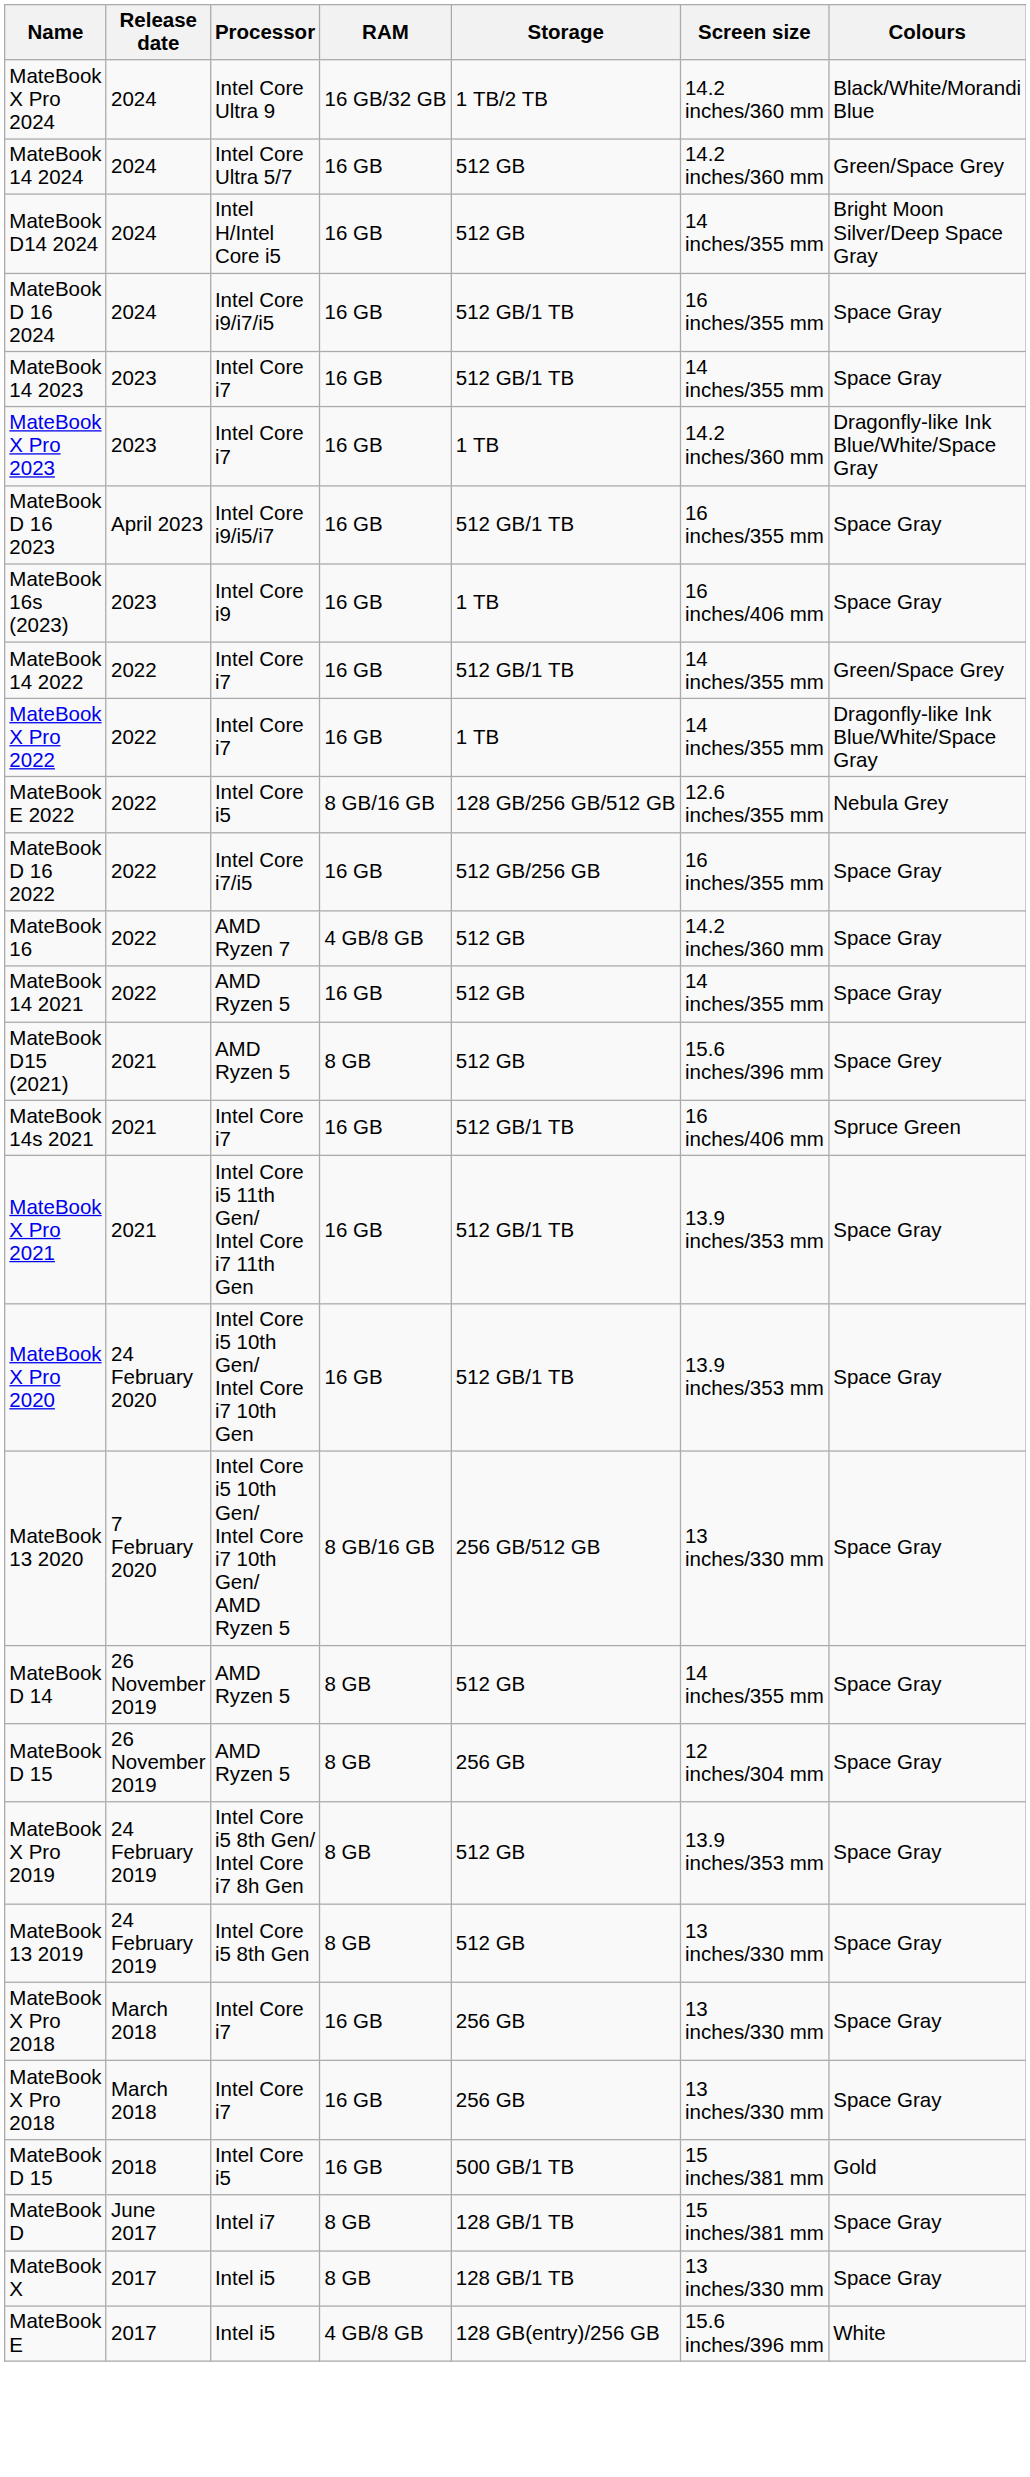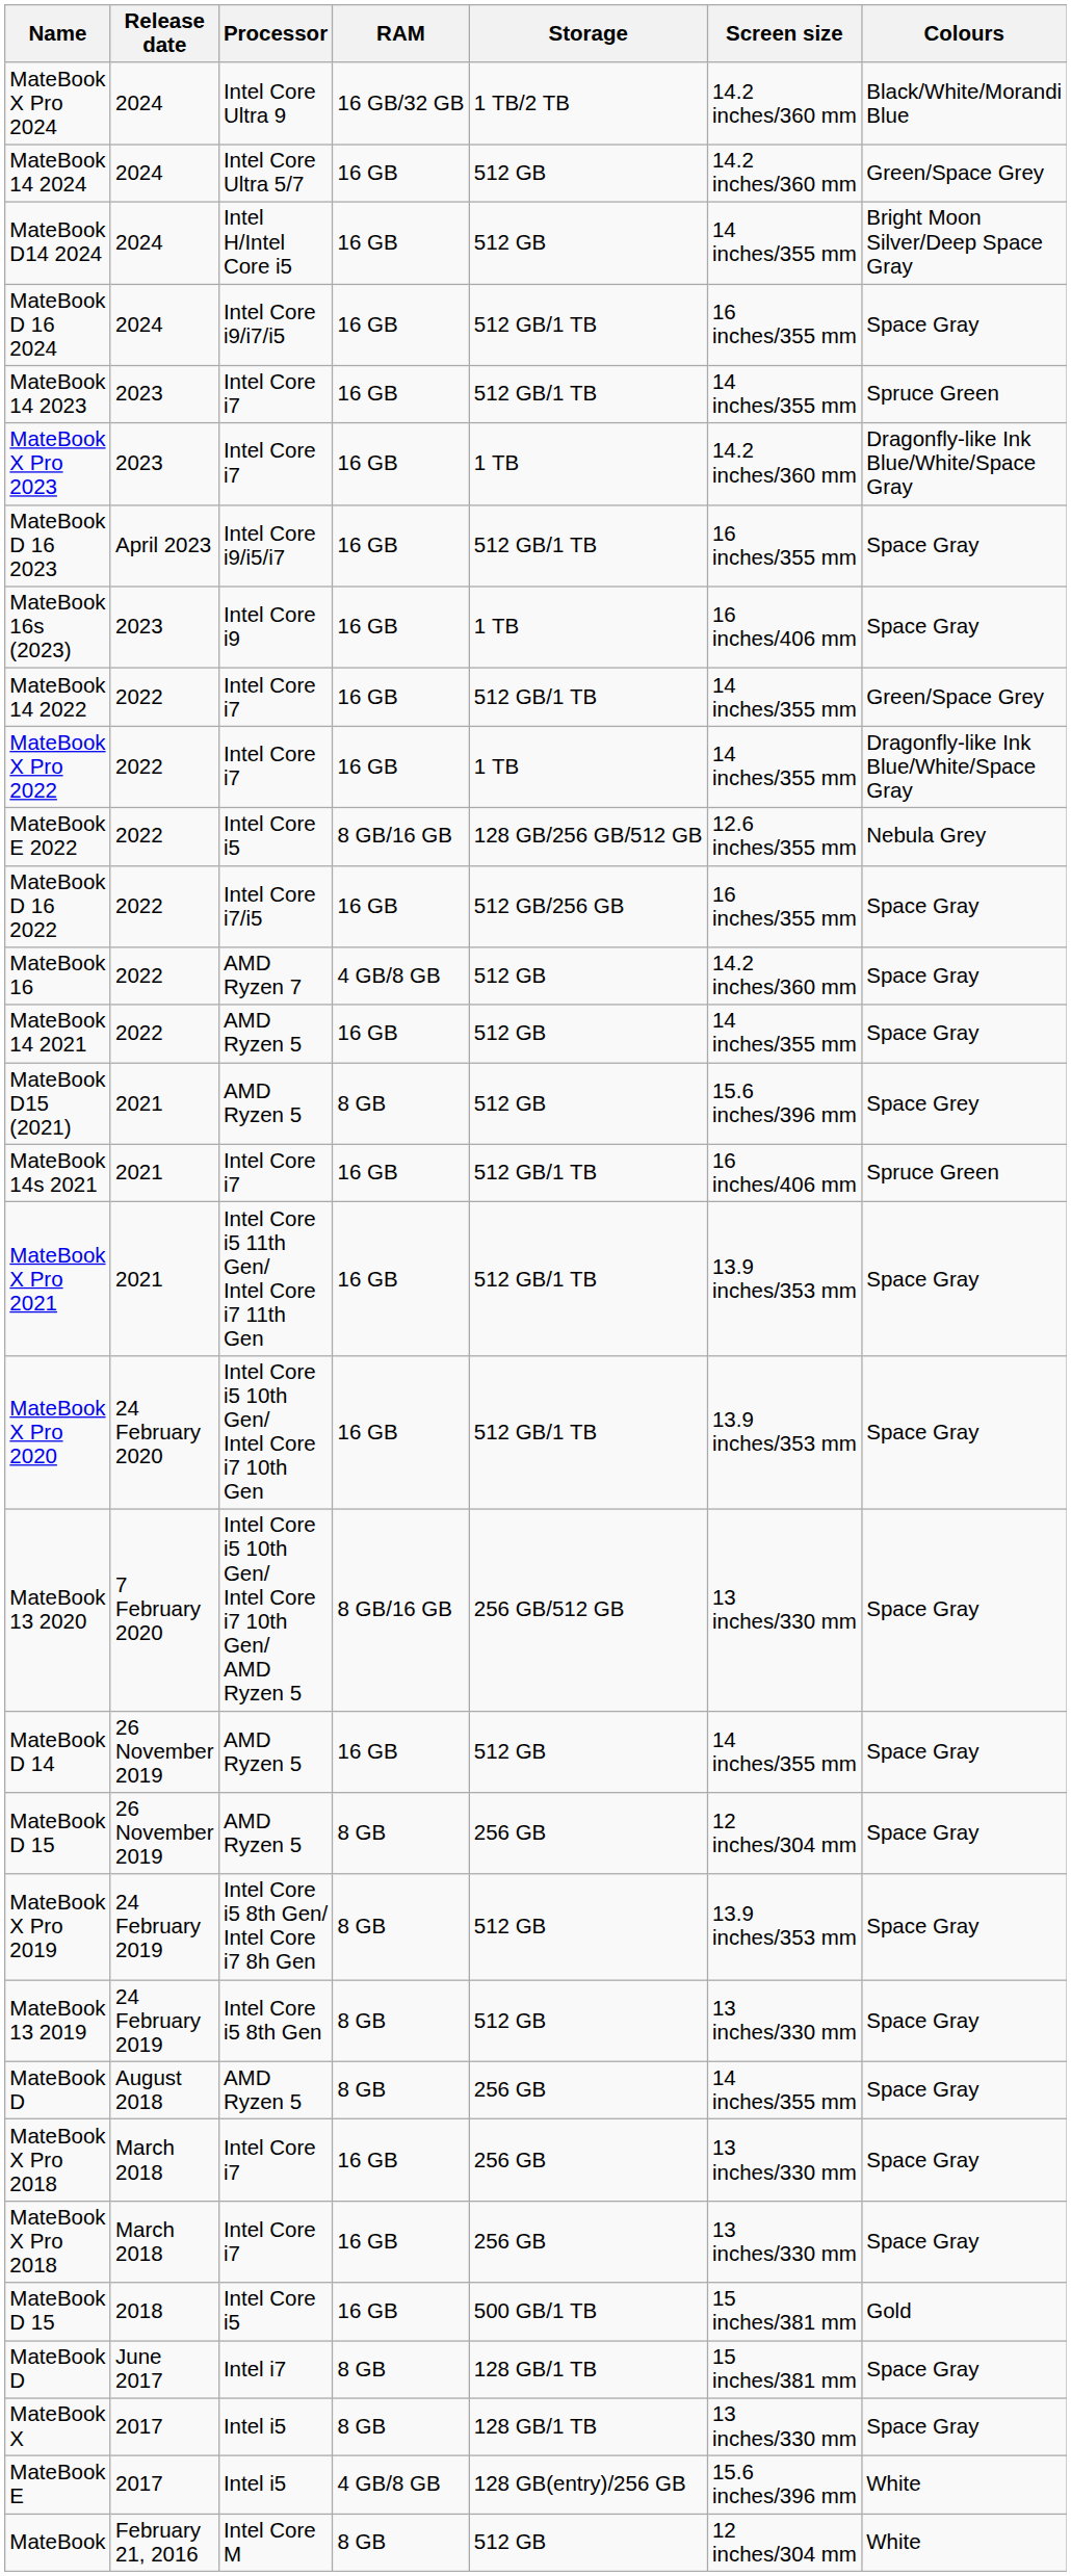 <table class="wikitable">
 <tr>
 <th>Name</th>
 <th>Release date</th>
 <th>Processor</th>
 <th>RAM</th>
 <th>Storage</th>
 <th>Screen size</th>
 <th>Colours</th>
 </tr>
 <tr>
 <td>MateBook X Pro 2024</td>
 <td>2024</td>
 <td>Intel Core Ultra 9</td>
 <td>16 GB/32 GB</td>
 <td>1 TB/2 TB</td>
 <td>14.2 inches/360 mm</td>
 <td>Black/White/Morandi Blue</td>
 </tr>
 <tr>
 <td>MateBook 14 2024</td>
 <td>2024</td>
 <td>Intel Core Ultra 5/7</td>
 <td>16 GB</td>
 <td>512 GB</td>
 <td>14.2 inches/360 mm</td>
 <td>Green/Space Grey</td>
 </tr>
 <tr>
 <td>MateBook D14 2024</td>
 <td>2024</td>
 <td>Intel H/Intel Core i5</td>
 <td>16 GB</td>
 <td>512 GB</td>
 <td>14 inches/355 mm</td>
 <td>Bright Moon Silver/Deep Space Gray</td>
 </tr>
 <tr>
 <td>MateBook D 16 2024</td>
 <td>2024</td>
 <td>Intel Core i9/i7/i5</td>
 <td>16 GB</td>
 <td>512 GB/1 TB</td>
 <td>16 inches/355 mm</td>
 <td>Space Gray</td>
 </tr>
 <tr>
 <td>MateBook 14 2023</td>
 <td>2023</td>
 <td>Intel Core i7</td>
 <td>16 GB</td>
 <td>512 GB/1 TB</td>
 <td>14 inches/355 mm</td>
-<td>Space Gray</td>
+<td>Spruce Green</td>
 </tr>
 <tr>
 <td><a href='#'>MateBook X Pro 2023</a></td>
 <td>2023</td>
 <td>Intel Core i7</td>
 <td>16 GB</td>
 <td>1 TB</td>
 <td>14.2 inches/360 mm</td>
 <td>Dragonfly-like Ink Blue/White/Space Gray</td>
 </tr>
 <tr>
 <td>MateBook D 16 2023</td>
 <td>April 2023</td>
 <td>Intel Core i9/i5/i7</td>
 <td>16 GB</td>
 <td>512 GB/1 TB</td>
 <td>16 inches/355 mm</td>
 <td>Space Gray</td>
 </tr>
 <tr>
 <td>MateBook 16s (2023)</td>
 <td>2023</td>
 <td>Intel Core i9</td>
 <td>16 GB</td>
 <td>1 TB</td>
 <td>16 inches/406 mm</td>
 <td>Space Gray</td>
 </tr>
 <tr>
 <td>MateBook 14 2022</td>
 <td>2022</td>
 <td>Intel Core i7</td>
 <td>16 GB</td>
 <td>512 GB/1 TB</td>
 <td>14 inches/355 mm</td>
 <td>Green/Space Grey</td>
 </tr>
 <tr>
 <td><a href='#'>MateBook X Pro 2022</a></td>
 <td>2022</td>
 <td>Intel Core i7</td>
 <td>16 GB</td>
 <td>1 TB</td>
 <td>14 inches/355 mm</td>
 <td>Dragonfly-like Ink Blue/White/Space Gray</td>
 </tr>
 <tr>
 <td>MateBook E 2022</td>
 <td>2022</td>
 <td>Intel Core i5</td>
 <td>8 GB/16 GB</td>
 <td>128 GB/256 GB/512 GB</td>
 <td>12.6 inches/355 mm</td>
 <td>Nebula Grey</td>
 </tr>
 <tr>
 <td>MateBook D 16 2022</td>
 <td>2022</td>
 <td>Intel Core i7/i5</td>
 <td>16 GB</td>
 <td>512 GB/256 GB</td>
 <td>16 inches/355 mm</td>
 <td>Space Gray</td>
 </tr>
 <tr>
 <td>MateBook 16</td>
 <td>2022</td>
 <td>AMD Ryzen 7</td>
 <td>4 GB/8 GB</td>
 <td>512 GB</td>
 <td>14.2 inches/360 mm</td>
 <td>Space Gray</td>
 </tr>
 <tr>
 <td>MateBook 14 2021</td>
 <td>2022</td>
 <td>AMD Ryzen 5</td>
 <td>16 GB</td>
 <td>512 GB</td>
 <td>14 inches/355 mm</td>
 <td>Space Gray</td>
 </tr>
 <tr>
 <td>MateBook D15 (2021)</td>
 <td>2021</td>
 <td>AMD Ryzen 5</td>
 <td>8 GB</td>
 <td>512 GB</td>
 <td>15.6 inches/396 mm</td>
 <td>Space Grey</td>
 </tr>
 <tr>
 <td>MateBook 14s 2021</td>
 <td>2021</td>
 <td>Intel Core i7</td>
 <td>16 GB</td>
 <td>512 GB/1 TB</td>
 <td>16 inches/406 mm</td>
 <td>Spruce Green</td>
 </tr>
 <tr>
 <td><a href='#'>MateBook X Pro 2021</a></td>
 <td>2021</td>
 <td>Intel Core i5 11th Gen/<br>Intel Core i7 11th Gen</td>
 <td>16 GB</td>
 <td>512 GB/1 TB</td>
 <td>13.9 inches/353 mm</td>
 <td>Space Gray</td>
 </tr>
 <tr>
 <td><a href='#'>MateBook X Pro 2020</a></td>
 <td>24 February 2020</td>
 <td>Intel Core i5 10th Gen/<br>Intel Core i7 10th Gen</td>
 <td>16 GB</td>
 <td>512 GB/1 TB</td>
 <td>13.9 inches/353 mm</td>
 <td>Space Gray</td>
 </tr>
 <tr>
 <td>MateBook 13 2020</td>
 <td>7 February 2020</td>
 <td>Intel Core i5 10th Gen/<br>Intel Core i7 10th Gen/<br>AMD Ryzen 5</td>
 <td>8 GB/16 GB</td>
 <td>256 GB/512 GB</td>
 <td>13 inches/330 mm</td>
 <td>Space Gray</td>
 </tr>
 <tr>
 <td>MateBook D 14</td>
 <td>26 November 2019</td>
 <td>AMD Ryzen 5</td>
-<td>8 GB</td>
+<td>16 GB</td>
 <td>512 GB</td>
 <td>14 inches/355 mm</td>
 <td>Space Gray</td>
 </tr>
 <tr>
 <td>MateBook D 15</td>
 <td>26 November 2019</td>
 <td>AMD Ryzen 5</td>
 <td>8 GB</td>
 <td>256 GB</td>
 <td>12 inches/304 mm</td>
 <td>Space Gray</td>
 </tr>
 <tr>
 <td>MateBook X Pro 2019</td>
 <td>24 February 2019</td>
 <td>Intel Core i5 8th Gen/<br>Intel Core i7 8h Gen</td>
 <td>8 GB</td>
 <td>512 GB</td>
 <td>13.9 inches/353 mm</td>
 <td>Space Gray</td>
 </tr>
 <tr>
 <td>MateBook 13 2019</td>
 <td>24 February 2019</td>
 <td>Intel Core i5 8th Gen</td>
 <td>8 GB</td>
 <td>512 GB</td>
 <td>13 inches/330 mm</td>
+<td>Space Gray</td>
+</tr>
+<tr>
+<td>MateBook D</td>
+<td>August 2018</td>
+<td>AMD Ryzen 5</td>
+<td>8 GB</td>
+<td>256 GB</td>
+<td>14 inches/355 mm</td>
 <td>Space Gray</td>
 </tr>
 <tr>
 <td>MateBook X Pro 2018</td>
 <td>March 2018</td>
 <td>Intel Core i7</td>
 <td>16 GB</td>
 <td>256 GB</td>
 <td>13 inches/330 mm</td>
 <td>Space Gray</td>
 </tr>
 <tr>
 <td>MateBook X Pro 2018</td>
 <td>March 2018</td>
 <td>Intel Core i7</td>
 <td>16 GB</td>
 <td>256 GB</td>
 <td>13 inches/330 mm</td>
 <td>Space Gray</td>
 </tr>
 <tr>
 <td>MateBook D 15</td>
 <td>2018</td>
 <td>Intel Core i5</td>
 <td>16 GB</td>
 <td>500 GB/1 TB</td>
 <td>15 inches/381 mm</td>
 <td>Gold</td>
 </tr>
 <tr>
 <td>MateBook D</td>
 <td>June 2017</td>
 <td>Intel i7</td>
 <td>8 GB</td>
 <td>128 GB/1 TB</td>
 <td>15 inches/381 mm</td>
 <td>Space Gray</td>
 </tr>
 <tr>
 <td>MateBook X</td>
 <td>2017</td>
 <td>Intel i5</td>
 <td>8 GB</td>
 <td>128 GB/1 TB</td>
 <td>13 inches/330 mm</td>
 <td>Space Gray</td>
 </tr>
 <tr>
 <td>MateBook E</td>
 <td>2017</td>
 <td>Intel i5</td>
 <td>4 GB/8 GB</td>
 <td>128 GB(entry)/256 GB</td>
 <td>15.6 inches/396 mm</td>
 <td>White</td>
 </tr>
+<tr>
+<td>MateBook</td>
+<td>February 21, 2016</td>
+<td>Intel Core M</td>
+<td>8 GB</td>
+<td>512 GB</td>
+<td>12 inches/304 mm</td>
+<td>White</td>
+</tr>
 </table>
